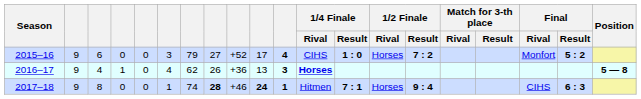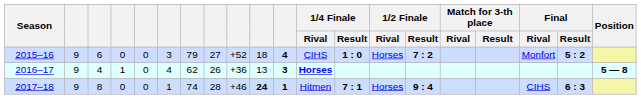 <table class="wikitable" style="text-align:center;">
 <tr>
 <th width=90 rowspan="2">Season</th>
 <th width=30 rowspan="2"></th>
 <th width=30 rowspan="2"></th>
 <th width=30 rowspan="2"></th>
 <th width=30 rowspan="2"></th>
 <th width=30 rowspan="2"></th>
 <th width=30 rowspan="2"></th>
 <th width=30 rowspan="2"></th>
 <th width=30 rowspan="2"></th>
 <th width=30 rowspan="2"></th>
 <th width=30 rowspan="2"></th>
 <th width=100 colspan="2">1/4 Finale</th>
 <th width=100 colspan="2">1/2 Finale</th>
 <th width=120 colspan="2">Match for 3-th place</th>
 <th width=100 colspan="2">Final</th>
 <th width=30 rowspan="2">Position</th>
 </tr>
 <tr>
 <th>Rival</th>
 <th>Result</th>
 <th>Rival</th>
 <th>Result</th>
 <th>Rival</th>
 <th>Result</th>
 <th>Rival</th>
 <th>Result</th>
 </tr>
 <tr style="text-align:center" bgcolor=#CCDDFF>
 <td><a href='#'>2015–16</a></td>
 <td>9</td>
 <td>6</td>
 <td>0</td>
 <td>0</td>
 <td>3</td>
 <td>79</td>
 <td>27</td>
 <td>+52</td>
-<td>17</td>
+<td>18</td>
 <td><strong>4</strong></td>
 <td><a href='#'>CIHS</a></td>
 <td><strong>1 : 0</strong></td>
 <td><a href='#'>Horses</a></td>
 <td><strong>7 : 2</strong></td>
 <td></td>
 <td></td>
 <td><a href='#'>Monfort</a></td>
 <td><strong>5 : 2</strong></td>
 <td bgcolor=#F7F6A8></td>
 </tr>
 <tr style="text-align:center" bgcolor=#E0FFFF>
 <td><a href='#'>2016–17</a></td>
 <td>9</td>
 <td>4</td>
 <td>1</td>
 <td>0</td>
 <td>4</td>
 <td>62</td>
 <td>26</td>
 <td>+36</td>
 <td>13</td>
 <td><strong>3</strong></td>
 <td><strong><a href='#'>Horses</a></strong></td>
 <td></td>
 <td></td>
 <td></td>
 <td></td>
 <td></td>
 <td></td>
 <td></td>
 <td><strong>5 — 8</strong></td>
 </tr>
 <tr style="text-align:center" bgcolor=#CCDDFF>
 <td><a href='#'>2017–18</a></td>
 <td>9</td>
 <td>8</td>
 <td>0</td>
 <td>0</td>
 <td>1</td>
 <td>74</td>
-<td><strong>28</strong></td>
+<td>28</td>
 <td>+46</td>
 <td><strong>24</strong></td>
 <td><strong>1</strong></td>
 <td><a href='#'>Hitmen</a></td>
 <td><strong>7 : 1</strong></td>
 <td><a href='#'>Horses</a></td>
 <td><strong>9 : 4</strong></td>
 <td></td>
 <td></td>
 <td><a href='#'>CIHS</a></td>
 <td><strong>6 : 3</strong></td>
 <td bgcolor=#F7F6A8></td>
 </tr>
 </table>
